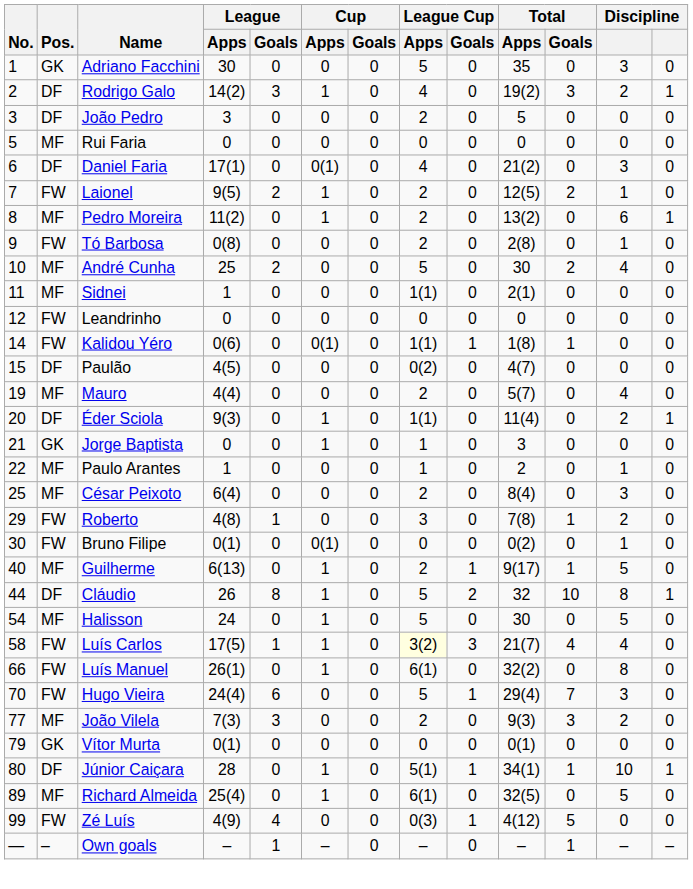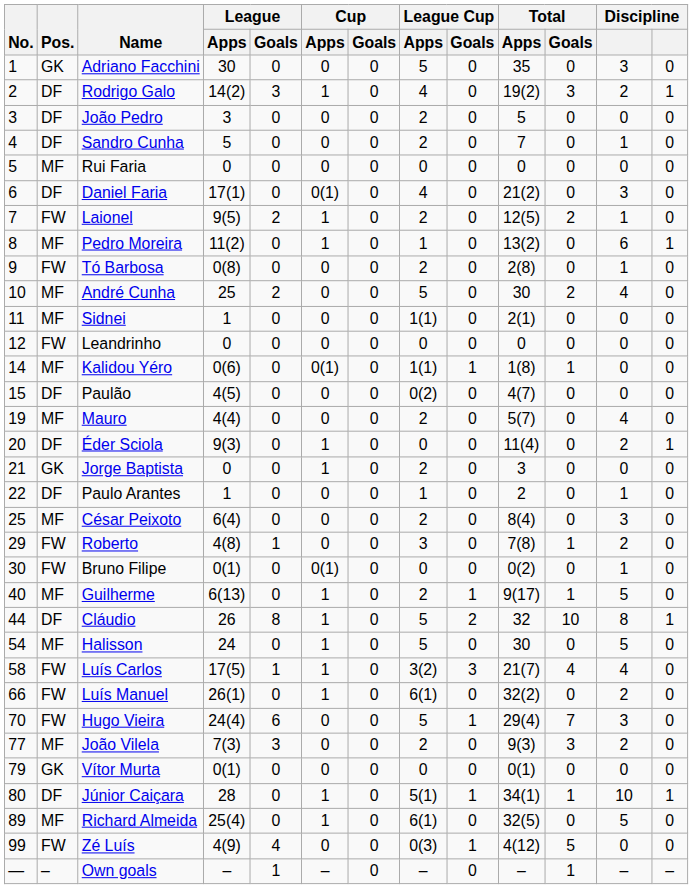 <table class="wikitable" style="text-align:center">
 <tr>
 <th rowspan="2" valign="bottom">No.</th>
 <th rowspan="2" valign="bottom">Pos.</th>
 <th rowspan="2" valign="bottom">Name</th>
 <th colspan="2" width="85">League</th>
 <th colspan="2" width="85">Cup</th>
 <th colspan="2" width="85">League Cup</th>
 <th colspan="2" width="85">Total</th>
 <th colspan="2" width="85">Discipline</th>
 </tr>
 <tr>
 <th>Apps</th>
 <th>Goals</th>
 <th>Apps</th>
 <th>Goals</th>
 <th>Apps</th>
 <th>Goals</th>
 <th>Apps</th>
 <th>Goals</th>
 <th></th>
 <th></th>
 </tr>
 <tr>
 <td align=left>1</td>
 <td align=left>GK</td>
 <td align=left> <a href='#'>Adriano Facchini</a></td>
 <td>30</td>
 <td>0</td>
 <td>0</td>
 <td>0</td>
 <td>5</td>
 <td>0</td>
 <td>35</td>
 <td>0</td>
 <td>3</td>
 <td>0</td>
 </tr>
 <tr>
 <td align=left>2</td>
 <td align=left>DF</td>
 <td align=left> <a href='#'>Rodrigo Galo</a></td>
 <td>14(2)</td>
 <td>3</td>
 <td>1</td>
 <td>0</td>
 <td>4</td>
 <td>0</td>
 <td>19(2)</td>
 <td>3</td>
 <td>2</td>
 <td>1</td>
 </tr>
 <tr>
 <td align=left>3</td>
 <td align=left>DF</td>
 <td align=left> <a href='#'>João Pedro</a></td>
 <td>3</td>
 <td>0</td>
 <td>0</td>
 <td>0</td>
 <td>2</td>
 <td>0</td>
 <td>5</td>
 <td>0</td>
 <td>0</td>
 <td>0</td>
 </tr>
 <tr>
+<td align=left>4</td>
+<td align=left>DF</td>
+<td align=left> <a href='#'>Sandro Cunha</a></td>
+<td>5</td>
+<td>0</td>
+<td>0</td>
+<td>0</td>
+<td>2</td>
+<td>0</td>
+<td>7</td>
+<td>0</td>
+<td>1</td>
+<td>0</td>
+</tr>
+<tr>
 <td align=left>5</td>
 <td align=left>MF</td>
 <td align=left> Rui Faria</td>
 <td>0</td>
 <td>0</td>
 <td>0</td>
 <td>0</td>
 <td>0</td>
 <td>0</td>
 <td>0</td>
 <td>0</td>
 <td>0</td>
 <td>0</td>
 </tr>
 <tr>
 <td align=left>6</td>
 <td align=left>DF</td>
 <td align=left> <a href='#'>Daniel Faria</a></td>
 <td>17(1)</td>
 <td>0</td>
 <td>0(1)</td>
 <td>0</td>
 <td>4</td>
 <td>0</td>
 <td>21(2)</td>
 <td>0</td>
 <td>3</td>
 <td>0</td>
 </tr>
 <tr>
 <td align=left>7</td>
 <td align=left>FW</td>
 <td align=left> <a href='#'>Laionel</a></td>
 <td>9(5)</td>
 <td>2</td>
 <td>1</td>
 <td>0</td>
 <td>2</td>
 <td>0</td>
 <td>12(5)</td>
 <td>2</td>
 <td>1</td>
 <td>0</td>
 </tr>
 <tr>
 <td align=left>8</td>
 <td align=left>MF</td>
 <td align=left> <a href='#'>Pedro Moreira</a></td>
 <td>11(2)</td>
 <td>0</td>
 <td>1</td>
 <td>0</td>
-<td>2</td>
+<td>1</td>
 <td>0</td>
 <td>13(2)</td>
 <td>0</td>
 <td>6</td>
 <td>1</td>
 </tr>
 <tr>
 <td align=left>9</td>
 <td align=left>FW</td>
 <td align=left> <a href='#'>Tó Barbosa</a></td>
 <td>0(8)</td>
 <td>0</td>
 <td>0</td>
 <td>0</td>
 <td>2</td>
 <td>0</td>
 <td>2(8)</td>
 <td>0</td>
 <td>1</td>
 <td>0</td>
 </tr>
 <tr>
 <td align=left>10</td>
 <td align=left>MF</td>
 <td align=left> <a href='#'>André Cunha</a></td>
 <td>25</td>
 <td>2</td>
 <td>0</td>
 <td>0</td>
 <td>5</td>
 <td>0</td>
 <td>30</td>
 <td>2</td>
 <td>4</td>
 <td>0</td>
 </tr>
 <tr>
 <td align=left>11</td>
 <td align=left>MF</td>
 <td align=left> <a href='#'>Sidnei</a></td>
 <td>1</td>
 <td>0</td>
 <td>0</td>
 <td>0</td>
 <td>1(1)</td>
 <td>0</td>
 <td>2(1)</td>
 <td>0</td>
 <td>0</td>
 <td>0</td>
 </tr>
 <tr>
 <td align=left>12</td>
 <td align=left>FW</td>
 <td align=left> Leandrinho</td>
 <td>0</td>
 <td>0</td>
 <td>0</td>
 <td>0</td>
 <td>0</td>
 <td>0</td>
 <td>0</td>
 <td>0</td>
 <td>0</td>
 <td>0</td>
 </tr>
 <tr>
 <td align=left>14</td>
-<td align=left>FW</td>
+<td align=left>MF</td>
 <td align=left> <a href='#'>Kalidou Yéro</a></td>
 <td>0(6)</td>
 <td>0</td>
 <td>0(1)</td>
 <td>0</td>
 <td>1(1)</td>
 <td>1</td>
 <td>1(8)</td>
 <td>1</td>
 <td>0</td>
 <td>0</td>
 </tr>
 <tr>
 <td align=left>15</td>
 <td align=left>DF</td>
 <td align=left> Paulão</td>
 <td>4(5)</td>
 <td>0</td>
 <td>0</td>
 <td>0</td>
 <td>0(2)</td>
 <td>0</td>
 <td>4(7)</td>
 <td>0</td>
 <td>0</td>
 <td>0</td>
 </tr>
 <tr>
 <td align=left>19</td>
 <td align=left>MF</td>
 <td align=left> <a href='#'>Mauro</a></td>
 <td>4(4)</td>
 <td>0</td>
 <td>0</td>
 <td>0</td>
 <td>2</td>
 <td>0</td>
 <td>5(7)</td>
 <td>0</td>
 <td>4</td>
 <td>0</td>
 </tr>
 <tr>
 <td align=left>20</td>
 <td align=left>DF</td>
 <td align=left> <a href='#'>Éder Sciola</a></td>
 <td>9(3)</td>
 <td>0</td>
 <td>1</td>
 <td>0</td>
-<td>1(1)</td>
+<td>0</td>
 <td>0</td>
 <td>11(4)</td>
 <td>0</td>
 <td>2</td>
 <td>1</td>
 </tr>
 <tr>
 <td align=left>21</td>
 <td align=left>GK</td>
 <td align=left> <a href='#'>Jorge Baptista</a></td>
 <td>0</td>
 <td>0</td>
 <td>1</td>
 <td>0</td>
-<td>1</td>
+<td>2</td>
 <td>0</td>
 <td>3</td>
 <td>0</td>
 <td>0</td>
 <td>0</td>
 </tr>
 <tr>
 <td align=left>22</td>
-<td align=left>MF</td>
+<td align=left>DF</td>
 <td align=left> Paulo Arantes</td>
 <td>1</td>
 <td>0</td>
 <td>0</td>
 <td>0</td>
 <td>1</td>
 <td>0</td>
 <td>2</td>
 <td>0</td>
 <td>1</td>
 <td>0</td>
 </tr>
 <tr>
 <td align=left>25</td>
 <td align=left>MF</td>
 <td align=left> <a href='#'>César Peixoto</a></td>
 <td>6(4)</td>
 <td>0</td>
 <td>0</td>
 <td>0</td>
 <td>2</td>
 <td>0</td>
 <td>8(4)</td>
 <td>0</td>
 <td>3</td>
 <td>0</td>
 </tr>
 <tr>
 <td align=left>29</td>
 <td align=left>FW</td>
 <td align=left> <a href='#'>Roberto</a></td>
 <td>4(8)</td>
 <td>1</td>
 <td>0</td>
 <td>0</td>
 <td>3</td>
 <td>0</td>
 <td>7(8)</td>
 <td>1</td>
 <td>2</td>
 <td>0</td>
 </tr>
 <tr>
 <td align=left>30</td>
 <td align=left>FW</td>
 <td align=left> Bruno Filipe</td>
 <td>0(1)</td>
 <td>0</td>
 <td>0(1)</td>
 <td>0</td>
 <td>0</td>
 <td>0</td>
 <td>0(2)</td>
 <td>0</td>
 <td>1</td>
 <td>0</td>
 </tr>
 <tr>
 <td align=left>40</td>
 <td align=left>MF</td>
 <td align=left> <a href='#'>Guilherme</a></td>
 <td>6(13)</td>
 <td>0</td>
 <td>1</td>
 <td>0</td>
 <td>2</td>
 <td>1</td>
 <td>9(17)</td>
 <td>1</td>
 <td>5</td>
 <td>0</td>
 </tr>
 <tr>
 <td align=left>44</td>
 <td align=left>DF</td>
 <td align=left> <a href='#'>Cláudio</a></td>
 <td>26</td>
 <td>8</td>
 <td>1</td>
 <td>0</td>
 <td>5</td>
 <td>2</td>
 <td>32</td>
 <td>10</td>
 <td>8</td>
 <td>1</td>
 </tr>
 <tr>
 <td align=left>54</td>
 <td align=left>MF</td>
 <td align=left> <a href='#'>Halisson</a></td>
 <td>24</td>
 <td>0</td>
 <td>1</td>
 <td>0</td>
 <td>5</td>
 <td>0</td>
 <td>30</td>
 <td>0</td>
 <td>5</td>
 <td>0</td>
 </tr>
 <tr>
 <td align=left>58</td>
 <td align=left>FW</td>
 <td align=left> <a href='#'>Luís Carlos</a></td>
 <td>17(5)</td>
 <td>1</td>
 <td>1</td>
 <td>0</td>
-<td style="background: lightyellow;">3(2)</td>
+<td>3(2)</td>
 <td>3</td>
 <td>21(7)</td>
 <td>4</td>
 <td>4</td>
 <td>0</td>
 </tr>
 <tr>
 <td align=left>66</td>
 <td align=left>FW</td>
 <td align=left> <a href='#'>Luís Manuel</a></td>
 <td>26(1)</td>
 <td>0</td>
 <td>1</td>
 <td>0</td>
 <td>6(1)</td>
 <td>0</td>
 <td>32(2)</td>
 <td>0</td>
-<td>8</td>
+<td>2</td>
 <td>0</td>
 </tr>
 <tr>
 <td align=left>70</td>
 <td align=left>FW</td>
 <td align=left> <a href='#'>Hugo Vieira</a></td>
 <td>24(4)</td>
 <td>6</td>
 <td>0</td>
 <td>0</td>
 <td>5</td>
 <td>1</td>
 <td>29(4)</td>
 <td>7</td>
 <td>3</td>
 <td>0</td>
 </tr>
 <tr>
 <td align=left>77</td>
 <td align=left>MF</td>
 <td align=left> <a href='#'>João Vilela</a></td>
 <td>7(3)</td>
 <td>3</td>
 <td>0</td>
 <td>0</td>
 <td>2</td>
 <td>0</td>
 <td>9(3)</td>
 <td>3</td>
 <td>2</td>
 <td>0</td>
 </tr>
 <tr>
 <td align=left>79</td>
 <td align=left>GK</td>
 <td align=left> <a href='#'>Vítor Murta</a></td>
 <td>0(1)</td>
 <td>0</td>
 <td>0</td>
 <td>0</td>
 <td>0</td>
 <td>0</td>
 <td>0(1)</td>
 <td>0</td>
 <td>0</td>
 <td>0</td>
 </tr>
 <tr>
 <td align=left>80</td>
 <td align=left>DF</td>
 <td align=left> <a href='#'>Júnior Caiçara</a></td>
 <td>28</td>
 <td>0</td>
 <td>1</td>
 <td>0</td>
 <td>5(1)</td>
 <td>1</td>
 <td>34(1)</td>
 <td>1</td>
 <td>10</td>
 <td>1</td>
 </tr>
 <tr>
 <td align=left>89</td>
 <td align=left>MF</td>
 <td align=left> <a href='#'>Richard Almeida</a></td>
 <td>25(4)</td>
 <td>0</td>
 <td>1</td>
 <td>0</td>
 <td>6(1)</td>
 <td>0</td>
 <td>32(5)</td>
 <td>0</td>
 <td>5</td>
 <td>0</td>
 </tr>
 <tr>
 <td align=left>99</td>
 <td align=left>FW</td>
 <td align=left> <a href='#'>Zé Luís</a></td>
 <td>4(9)</td>
 <td>4</td>
 <td>0</td>
 <td>0</td>
 <td>0(3)</td>
 <td>1</td>
 <td>4(12)</td>
 <td>5</td>
 <td>0</td>
 <td>0</td>
 </tr>
 <tr>
 <td align=left>—</td>
 <td align=left>–</td>
 <td align=left><a href='#'>Own goals</a></td>
 <td>–</td>
 <td>1</td>
 <td>–</td>
 <td>0</td>
 <td>–</td>
 <td>0</td>
 <td>–</td>
 <td>1</td>
 <td>–</td>
 <td>–</td>
 </tr>
 </table>
